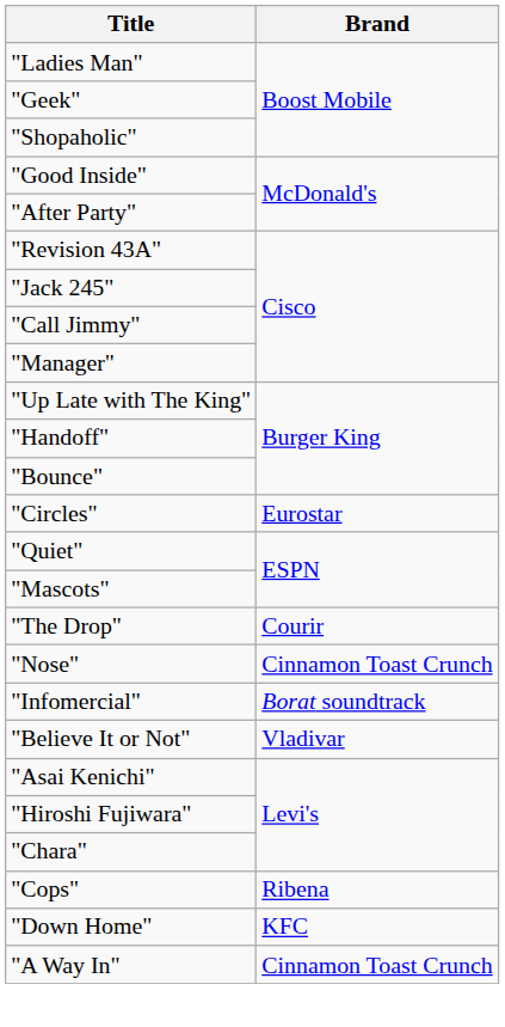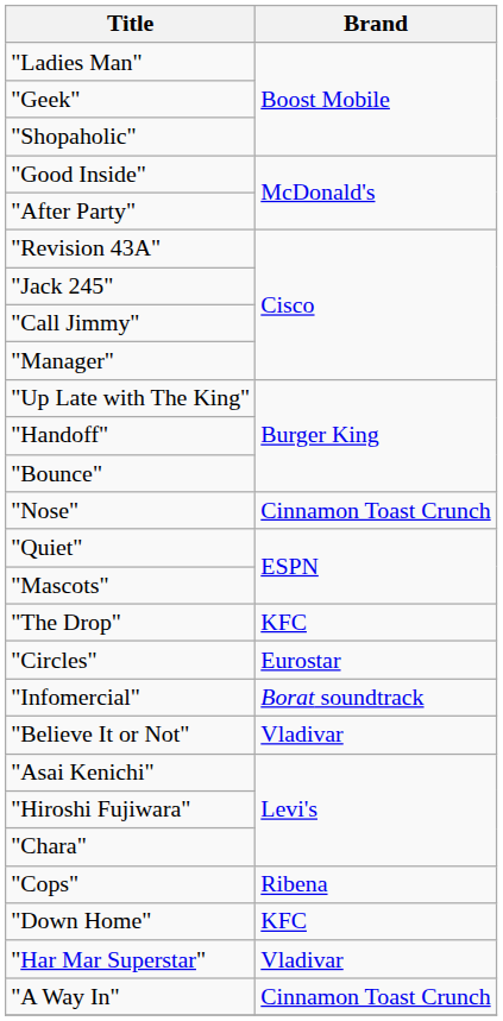 <table class="wikitable">
 <tr>
 <th>Title</th>
 <th>Brand</th>
 </tr>
 <tr>
 <td>"Ladies Man"</td>
 <td rowspan=3><a href='#'>Boost Mobile</a></td>
 </tr>
 <tr>
 <td>"Geek"</td>
 </tr>
 <tr>
 <td>"Shopaholic"</td>
 </tr>
 <tr>
 <td>"Good Inside"</td>
 <td rowspan=2><a href='#'>McDonald's</a></td>
 </tr>
 <tr>
 <td>"After Party"</td>
 </tr>
 <tr>
 <td>"Revision 43A"</td>
 <td rowspan=4><a href='#'>Cisco</a></td>
 </tr>
 <tr>
 <td>"Jack 245"</td>
 </tr>
 <tr>
 <td>"Call Jimmy"</td>
 </tr>
 <tr>
 <td>"Manager"</td>
 </tr>
 <tr>
 <td>"Up Late with The King"</td>
 <td rowspan=3><a href='#'>Burger King</a></td>
 </tr>
 <tr>
 <td>"Handoff"</td>
 </tr>
 <tr>
 <td>"Bounce"</td>
 </tr>
 <tr>
-<td>"Circles"</td>
-<td><a href='#'>Eurostar</a></td>
+<td>"Nose"</td>
+<td><a href='#'>Cinnamon Toast Crunch</a></td>
 </tr>
 <tr>
 <td>"Quiet"</td>
 <td rowspan=2><a href='#'>ESPN</a></td>
 </tr>
 <tr>
 <td>"Mascots"</td>
 </tr>
 <tr>
 <td>"The Drop"</td>
-<td><a href='#'>Courir</a></td>
+<td><a href='#'>KFC</a></td>
 </tr>
 <tr>
-<td>"Nose"</td>
-<td><a href='#'>Cinnamon Toast Crunch</a></td>
+<td>"Circles"</td>
+<td><a href='#'>Eurostar</a></td>
 </tr>
 <tr>
 <td>"Infomercial"</td>
 <td><a href='#'><em>Borat</em> soundtrack</a></td>
 </tr>
 <tr>
 <td>"Believe It or Not"</td>
 <td><a href='#'>Vladivar</a></td>
 </tr>
 <tr>
 <td>"Asai Kenichi"</td>
 <td rowspan=3><a href='#'>Levi's</a></td>
 </tr>
 <tr>
 <td>"Hiroshi Fujiwara"</td>
 </tr>
 <tr>
 <td>"Chara"</td>
 </tr>
 <tr>
 <td>"Cops"</td>
 <td><a href='#'>Ribena</a></td>
 </tr>
 <tr>
 <td>"Down Home"</td>
 <td><a href='#'>KFC</a></td>
 </tr>
 <tr>
+<td>"<a href='#'>Har Mar Superstar</a>"</td>
+<td><a href='#'>Vladivar</a></td>
+</tr>
+<tr>
 <td>"A Way In"</td>
 <td><a href='#'>Cinnamon Toast Crunch</a></td>
 </tr>
 <tr>
 </tr>
 </table>
